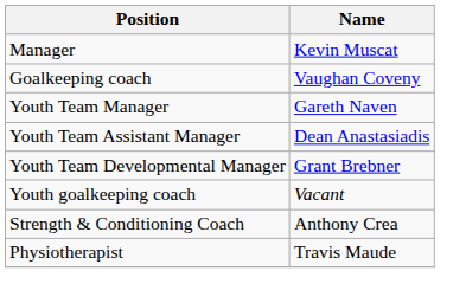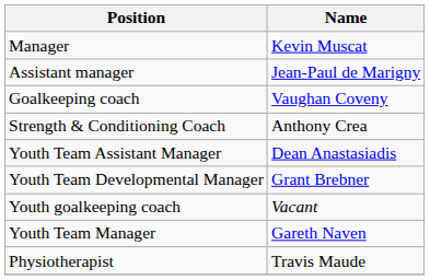 <table class="wikitable">
 <tr>
 <th>Position</th>
 <th>Name</th>
 </tr>
 <tr>
 <td>Manager</td>
 <td> <a href='#'>Kevin Muscat</a></td>
 </tr>
 <tr>
+<td>Assistant manager</td>
+<td> <a href='#'>Jean-Paul de Marigny</a></td>
+</tr>
+<tr>
 <td>Goalkeeping coach</td>
 <td> <a href='#'>Vaughan Coveny</a></td>
 </tr>
 <tr>
-<td>Youth Team Manager</td>
-<td> <a href='#'>Gareth Naven</a></td>
+<td>Strength & Conditioning Coach</td>
+<td> Anthony Crea</td>
 </tr>
 <tr>
 <td>Youth Team Assistant Manager</td>
 <td> <a href='#'>Dean Anastasiadis</a></td>
 </tr>
 <tr>
 <td>Youth Team Developmental Manager</td>
 <td> <a href='#'>Grant Brebner</a></td>
 </tr>
 <tr>
 <td>Youth goalkeeping coach</td>
 <td><em>Vacant</em></td>
 </tr>
 <tr>
-<td>Strength & Conditioning Coach</td>
-<td> Anthony Crea</td>
+<td>Youth Team Manager</td>
+<td> <a href='#'>Gareth Naven</a></td>
 </tr>
 <tr>
 <td>Physiotherapist</td>
 <td> Travis Maude</td>
 </tr>
 <tr>
 </tr>
 </table>
